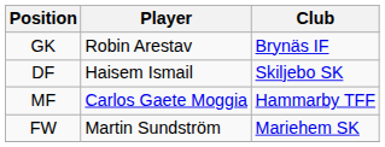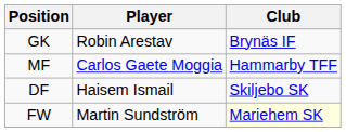 <table class="wikitable" style="text-align:center">
 <tr>
 <th>Position</th>
 <th>Player</th>
 <th>Club</th>
 </tr>
 <tr>
 <td>GK</td>
 <td align="left"> Robin Arestav</td>
 <td align="left"><a href='#'>Brynäs IF</a></td>
 </tr>
 <tr>
+<td>MF</td>
+<td align="left"> <a href='#'>Carlos Gaete Moggia</a></td>
+<td align="left"><a href='#'>Hammarby TFF</a></td>
+</tr>
+<tr>
 <td>DF</td>
 <td align="left"> Haisem Ismail</td>
 <td align="left"><a href='#'>Skiljebo SK</a></td>
 </tr>
 <tr>
-<td>MF</td>
-<td align="left"> <a href='#'>Carlos Gaete Moggia</a></td>
-<td align="left"><a href='#'>Hammarby TFF</a></td>
-</tr>
-<tr>
 <td>FW</td>
 <td align="left"> Martin Sundström</td>
-<td align="left"><a href='#'>Mariehem SK</a></td>
+<td align="left" style="background: lightyellow;"><a href='#'>Mariehem SK</a></td>
 </tr>
 <tr>
 </tr>
 </table>
